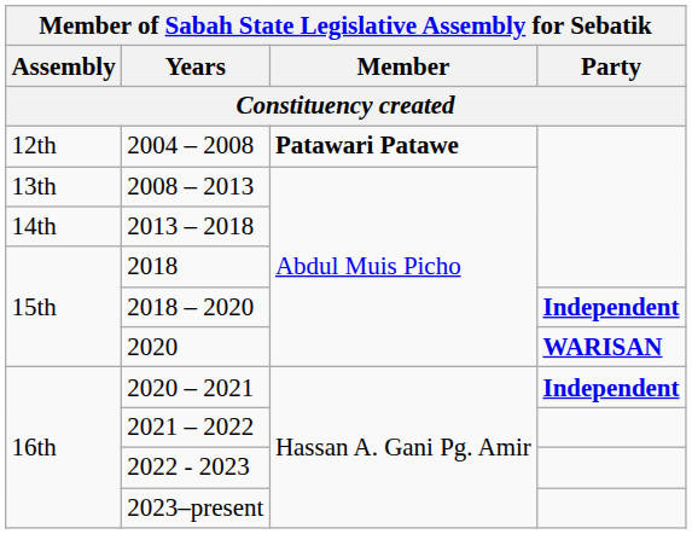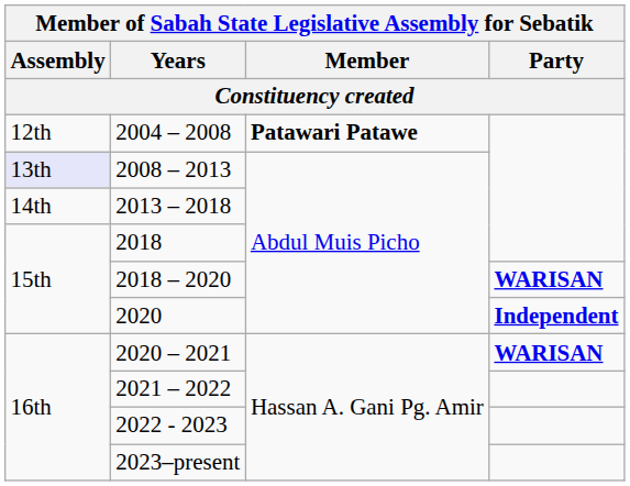 <table class="wikitable">
 <tr>
 <th colspan="4">Member of <a href='#'>Sabah State Legislative Assembly</a> for Sebatik</th>
 </tr>
 <tr>
 <th>Assembly</th>
 <th>Years</th>
 <th>Member</th>
 <th>Party</th>
 </tr>
 <tr>
 <th colspan="4" align="center"><em>Constituency created</em></th>
 </tr>
 <tr>
 <td>12th</td>
 <td>2004 – 2008</td>
 <td><strong>Patawari Patawe</strong></td>
 <td rowspan="4" bgcolor=></td>
 </tr>
 <tr>
-<td>13th</td>
+<td style="background: lavender;">13th</td>
 <td>2008 – 2013</td>
 <td rowspan="5"><a href='#'>Abdul Muis Picho</a></td>
 </tr>
 <tr>
 <td>14th</td>
 <td>2013 – 2018</td>
 </tr>
 <tr>
 <td rowspan="3">15th</td>
 <td>2018</td>
 </tr>
 <tr>
 <td>2018 – 2020</td>
-<td><strong><a href='#'>Independent</a></strong></td>
+<td bgcolor=><strong><a href='#'>WARISAN</a></strong></td>
 </tr>
 <tr>
 <td>2020</td>
-<td bgcolor=><strong><a href='#'>WARISAN</a></strong></td>
+<td><strong><a href='#'>Independent</a></strong></td>
 </tr>
 <tr>
 <td rowspan="4">16th</td>
 <td>2020 – 2021</td>
 <td rowspan="4">Hassan A. Gani Pg. Amir</td>
-<td><strong><a href='#'>Independent</a></strong></td>
+<td bgcolor=><strong><a href='#'>WARISAN</a></strong></td>
 </tr>
 <tr>
 <td>2021 – 2022</td>
 <td bgcolor=></td>
 </tr>
 <tr>
 <td>2022 - 2023</td>
 <td bgcolor=></td>
 </tr>
 <tr>
 <td>2023–present</td>
 <td bgcolor=></td>
 </tr>
 </table>
